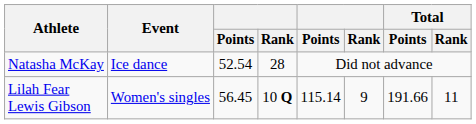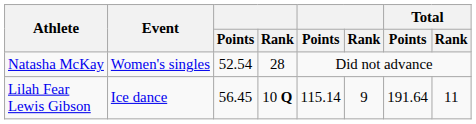 <table class=wikitable style=font-size:90%;text-align:center>
 <tr>
 <th rowspan=2>Athlete</th>
 <th rowspan=2>Event</th>
 <th colspan=2></th>
 <th colspan=2></th>
 <th colspan=2>Total</th>
 </tr>
 <tr style=font-size:95%>
 <th>Points</th>
 <th>Rank</th>
 <th>Points</th>
 <th>Rank</th>
 <th>Points</th>
 <th>Rank</th>
 </tr>
 <tr>
 <td align=left><a href='#'>Natasha McKay</a></td>
-<td align=left><a href='#'>Ice dance</a></td>
+<td align=left><a href='#'>Women's singles</a></td>
 <td>52.54</td>
 <td>28</td>
 <td colspan=4>Did not advance</td>
 </tr>
 <tr>
 <td align=left><a href='#'>Lilah Fear</a><br><a href='#'>Lewis Gibson</a></td>
-<td align=left><a href='#'>Women's singles</a></td>
+<td align=left><a href='#'>Ice dance</a></td>
 <td>56.45</td>
 <td>10 <strong>Q</strong></td>
 <td>115.14</td>
 <td>9</td>
-<td>191.66</td>
+<td>191.64</td>
 <td>11</td>
 </tr>
 </table>
